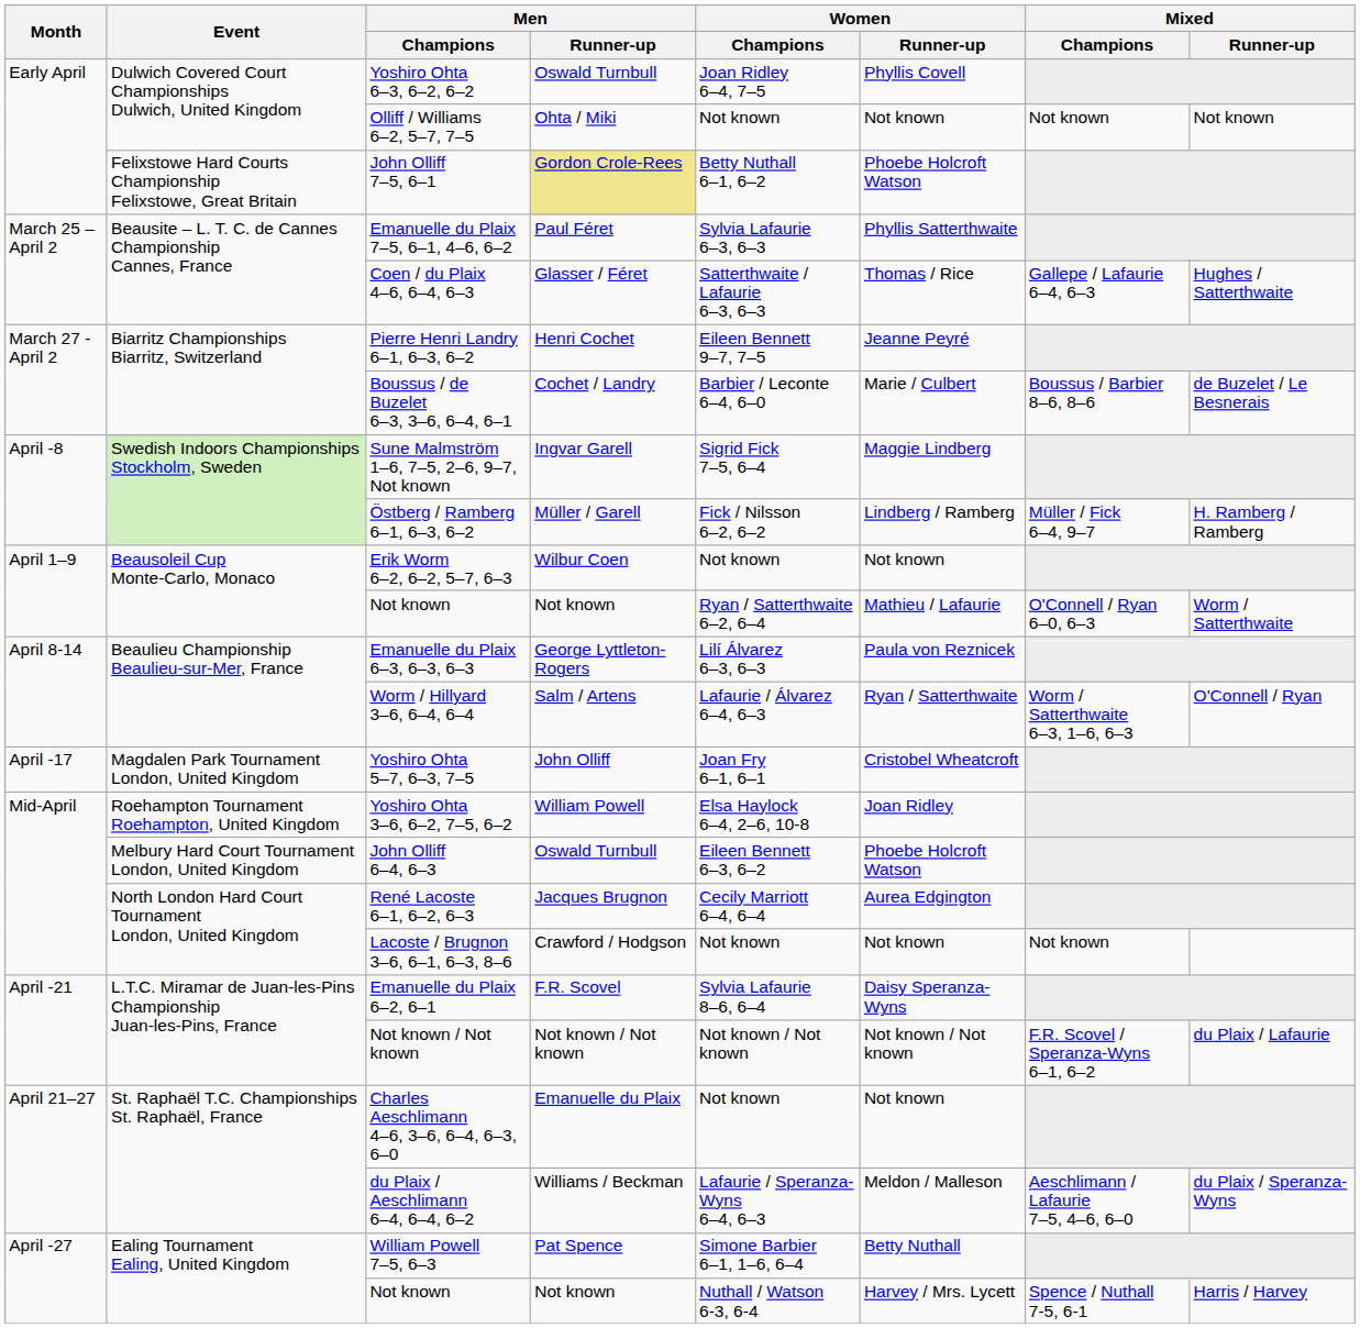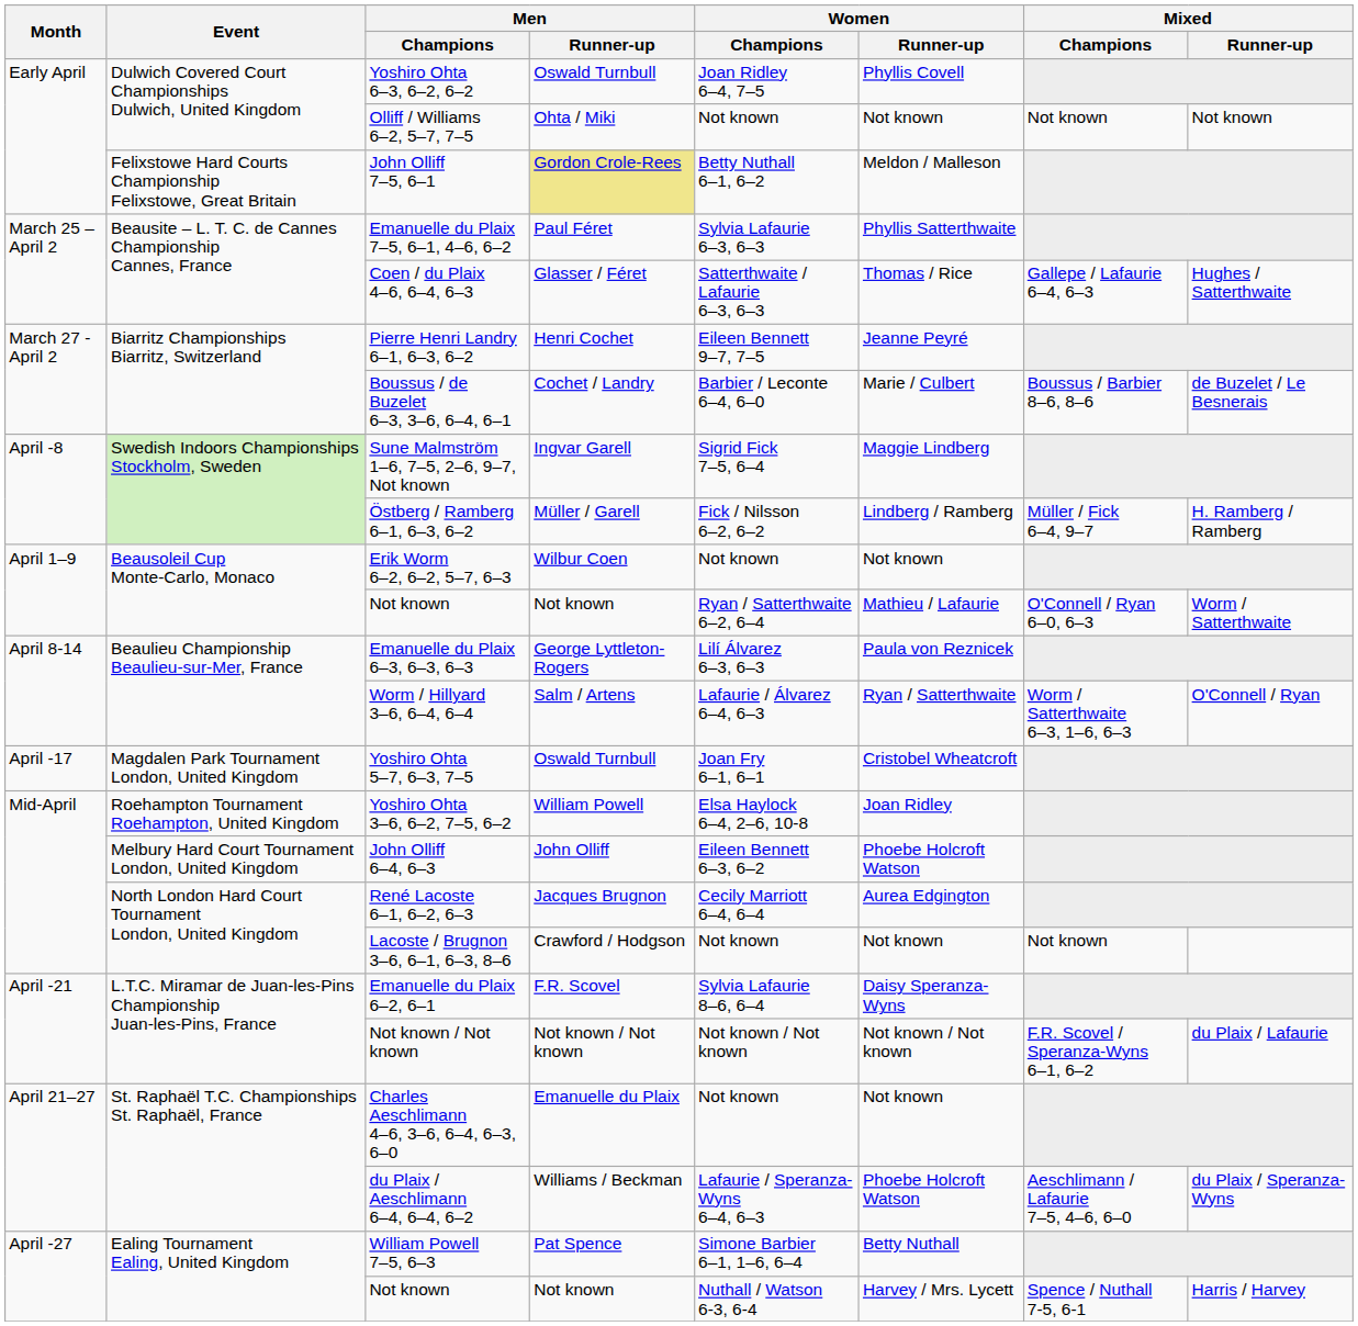 <table class="wikitable" style="font-size:85%;">
 <tr>
 <th rowspan="2" style="width:75px;">Month</th>
 <th rowspan="2" style="width:200px;">Event</th>
 <th colspan="2" style="width:250px;">Men</th>
 <th colspan="2" style="width:250px;">Women</th>
 <th colspan="2" style="width:250px;">Mixed</th>
 </tr>
 <tr>
 <th style="width:125px;">Champions</th>
 <th style="width:125px;">Runner-up</th>
 <th style="width:125px;">Champions</th>
 <th style="width:125px;">Runner-up</th>
 <th style="width:125px;">Champions</th>
 <th style="width:125px;">Runner-up</th>
 </tr>
 <tr valign=top>
 <td rowspan=3>Early April</td>
 <td rowspan="2">Dulwich Covered Court Championships<br> Dulwich, United Kingdom</td>
 <td> <a href='#'>Yoshiro Ohta</a><br>6–3, 6–2, 6–2</td>
 <td> <a href='#'>Oswald Turnbull</a></td>
 <td> <a href='#'>Joan Ridley</a><br>6–4, 7–5</td>
 <td> <a href='#'>Phyllis Covell</a></td>
 <td style="background:#ededed;" colspan="2"></td>
 </tr>
 <tr valign=top>
 <td> <a href='#'>Olliff</a> / Williams<br>6–2, 5–7, 7–5</td>
 <td> <a href='#'>Ohta</a> /  <a href='#'>Miki</a></td>
 <td>Not known</td>
 <td>Not known</td>
 <td>Not known</td>
 <td>Not known</td>
 </tr>
 <tr valign=top>
 <td>Felixstowe Hard Courts Championship<br> Felixstowe, Great Britain</td>
 <td> <a href='#'>John Olliff</a><br>7–5, 6–1</td>
 <td style="background: khaki;"> <a href='#'>Gordon Crole-Rees</a></td>
 <td> <a href='#'>Betty Nuthall</a><br>6–1, 6–2</td>
-<td> <a href='#'>Phoebe Holcroft Watson</a></td>
+<td>Meldon / Malleson</td>
 <td style="background:#ededed;" colspan="2"></td>
 </tr>
 <tr valign=top>
 <td rowspan=2>March 25 – April 2</td>
 <td rowspan="2">Beausite – L. T. C. de Cannes Championship<br> Cannes, France</td>
 <td> <a href='#'>Emanuelle du Plaix</a><br>7–5, 6–1, 4–6, 6–2</td>
 <td> <a href='#'>Paul Féret</a></td>
 <td> <a href='#'>Sylvia Lafaurie</a><br>6–3, 6–3</td>
 <td> <a href='#'>Phyllis Satterthwaite</a></td>
 <td style="background:#ededed;" colspan="2"></td>
 </tr>
 <tr valign=top>
 <td> <a href='#'>Coen</a> /  <a href='#'>du Plaix</a><br>4–6, 6–4, 6–3</td>
 <td> <a href='#'>Glasser</a> /  <a href='#'>Féret</a></td>
 <td> <a href='#'>Satterthwaite</a> /  <a href='#'>Lafaurie</a><br>6–3, 6–3</td>
 <td> <a href='#'>Thomas</a> / Rice</td>
 <td> <a href='#'>Gallepe</a> / <a href='#'>Lafaurie</a><br>6–4, 6–3</td>
 <td> <a href='#'>Hughes</a> /   <a href='#'>Satterthwaite</a></td>
 </tr>
 <tr valign=top>
 <td rowspan=2>March 27 -April 2</td>
 <td rowspan="2">Biarritz Championships<br> Biarritz, Switzerland</td>
 <td> <a href='#'>Pierre Henri Landry</a><br>6–1, 6–3, 6–2</td>
 <td> <a href='#'>Henri Cochet</a></td>
 <td> <a href='#'>Eileen Bennett</a><br>9–7, 7–5</td>
 <td> <a href='#'>Jeanne Peyré</a></td>
 <td style="background:#ededed;" colspan="2"></td>
 </tr>
 <tr valign=top>
 <td> <a href='#'>Boussus</a> /  <a href='#'>de Buzelet</a><br>6–3, 3–6, 6–4, 6–1</td>
 <td> <a href='#'>Cochet</a>  /  <a href='#'>Landry</a></td>
 <td> <a href='#'>Barbier</a> /  Leconte <br>6–4, 6–0</td>
 <td>Marie /  <a href='#'>Culbert</a></td>
 <td> <a href='#'>Boussus</a>  /  <a href='#'>Barbier</a><br>8–6, 8–6</td>
 <td> <a href='#'>de Buzelet</a> /  <a href='#'>Le Besnerais</a></td>
 </tr>
 <tr valign=top>
 <td rowspan=2>April -8</td>
 <td rowspan=2 style="background:#d0f0c0">Swedish Indoors Championships<br><a href='#'>Stockholm</a>, Sweden</td>
 <td> <a href='#'>Sune Malmström</a><br>1–6, 7–5, 2–6, 9–7, Not known</td>
 <td> <a href='#'>Ingvar Garell</a></td>
 <td> <a href='#'>Sigrid Fick</a><br>7–5, 6–4</td>
 <td> <a href='#'>Maggie Lindberg</a></td>
 <td style="background:#ededed;" colspan="2"></td>
 </tr>
 <tr valign=top>
 <td> <a href='#'>Östberg</a> /  <a href='#'>Ramberg</a><br>6–1, 6–3, 6–2</td>
 <td> <a href='#'>Müller</a> /  <a href='#'>Garell</a></td>
 <td> <a href='#'>Fick</a> / Nilsson<br>6–2, 6–2</td>
 <td> <a href='#'>Lindberg</a> /  Ramberg</td>
 <td> <a href='#'>Müller</a> /  <a href='#'>Fick</a><br>6–4, 9–7</td>
 <td> <a href='#'>H. Ramberg</a> /  Ramberg</td>
 </tr>
 <tr valign=top>
 <td rowspan=2>April 1–9</td>
 <td rowspan="2"><a href='#'>Beausoleil Cup</a><br> Monte-Carlo, Monaco</td>
 <td> <a href='#'>Erik Worm</a><br>6–2, 6–2, 5–7, 6–3</td>
 <td> <a href='#'>Wilbur Coen</a></td>
 <td>Not known</td>
 <td>Not known</td>
 <td style="background:#ededed;" colspan="2"></td>
 </tr>
 <tr valign=top>
 <td>Not known</td>
 <td>Not known</td>
 <td> <a href='#'>Ryan</a> /  <a href='#'>Satterthwaite</a><br>6–2, 6–4</td>
 <td> <a href='#'>Mathieu</a> /  <a href='#'>Lafaurie</a></td>
 <td> <a href='#'>O'Connell</a> /  <a href='#'>Ryan</a><br>6–0, 6–3</td>
 <td> <a href='#'>Worm</a> /  <a href='#'>Satterthwaite</a></td>
 </tr>
 <tr valign=top>
 <td rowspan=2>April 8-14 </td>
 <td rowspan="2">Beaulieu Championship<br> <a href='#'>Beaulieu-sur-Mer</a>, France</td>
 <td> <a href='#'>Emanuelle du Plaix</a><br>6–3, 6–3, 6–3</td>
 <td> <a href='#'>George Lyttleton-Rogers</a></td>
 <td> <a href='#'>Lilí Álvarez</a><br>6–3, 6–3</td>
 <td> <a href='#'>Paula von Reznicek</a></td>
 <td style="background:#ededed;" colspan="2"></td>
 </tr>
 <tr valign=top>
 <td> <a href='#'>Worm</a> /  <a href='#'>Hillyard</a><br>3–6, 6–4, 6–4</td>
 <td> <a href='#'>Salm</a> /  <a href='#'>Artens</a></td>
 <td> <a href='#'>Lafaurie</a> /  <a href='#'>Álvarez</a><br>6–4, 6–3</td>
 <td> <a href='#'>Ryan</a> /  <a href='#'>Satterthwaite</a></td>
 <td> <a href='#'>Worm</a> /  <a href='#'>Satterthwaite</a><br>6–3, 1–6, 6–3</td>
 <td> <a href='#'>O'Connell</a> /  <a href='#'>Ryan</a></td>
 </tr>
 <tr valign=top>
 <td>April -17</td>
 <td>Magdalen Park Tournament<br> London, United Kingdom</td>
 <td> <a href='#'>Yoshiro Ohta</a><br>5–7, 6–3, 7–5</td>
-<td> <a href='#'>John Olliff</a></td>
+<td> <a href='#'>Oswald Turnbull</a></td>
 <td> <a href='#'>Joan Fry</a><br>6–1, 6–1</td>
 <td> <a href='#'>Cristobel Wheatcroft</a></td>
 <td style="background:#ededed;" colspan="2"></td>
 </tr>
 <tr valign=top>
 <td rowspan="4">Mid-April</td>
 <td>Roehampton Tournament<br> <a href='#'>Roehampton</a>, United Kingdom</td>
 <td> <a href='#'>Yoshiro Ohta</a><br>3–6, 6–2, 7–5, 6–2</td>
 <td> <a href='#'>William Powell</a></td>
 <td> <a href='#'>Elsa Haylock</a><br>6–4, 2–6, 10-8</td>
 <td> <a href='#'>Joan Ridley</a></td>
 <td style="background:#ededed;" colspan="2"></td>
 </tr>
 <tr valign=top>
 <td>Melbury Hard Court Tournament<br> London, United Kingdom</td>
 <td> <a href='#'>John Olliff</a><br>6–4, 6–3</td>
-<td> <a href='#'>Oswald Turnbull</a></td>
+<td> <a href='#'>John Olliff</a></td>
 <td> <a href='#'>Eileen Bennett</a><br>6–3, 6–2</td>
 <td> <a href='#'>Phoebe Holcroft Watson</a></td>
 <td style="background:#ededed;" colspan="2"></td>
 </tr>
 <tr valign=top>
 <td rowspan="2">North London Hard Court Tournament<br> London, United Kingdom</td>
 <td> <a href='#'>René Lacoste</a><br>6–1, 6–2, 6–3</td>
 <td> <a href='#'>Jacques Brugnon</a></td>
 <td> <a href='#'>Cecily Marriott</a><br>6–4, 6–4</td>
 <td> <a href='#'>Aurea Edgington</a></td>
 <td style="background:#ededed;" colspan="2"></td>
 </tr>
 <tr valign=top>
 <td> <a href='#'>Lacoste</a> /  <a href='#'>Brugnon</a><br>3–6, 6–1, 6–3, 8–6</td>
 <td>Crawford / Hodgson</td>
 <td>Not known</td>
 <td>Not known</td>
 <td>Not known</td>
 <td></td>
 </tr>
 <tr valign=top>
 <td rowspan=2>April -21</td>
 <td rowspan="2">L.T.C. Miramar de Juan-les-Pins Championship<br> Juan-les-Pins, France</td>
 <td> <a href='#'>Emanuelle du Plaix</a><br>6–2, 6–1</td>
 <td> <a href='#'>F.R. Scovel</a></td>
 <td> <a href='#'>Sylvia Lafaurie</a><br>8–6, 6–4</td>
 <td> <a href='#'>Daisy Speranza-Wyns</a></td>
 <td style="background:#ededed;" colspan="2"></td>
 </tr>
 <tr valign=top>
 <td>Not known / Not known<br></td>
 <td>Not known / Not known</td>
 <td>Not known / Not known<br></td>
 <td>Not known / Not known</td>
 <td> <a href='#'>F.R. Scovel</a> /  <a href='#'>Speranza-Wyns</a><br>6–1, 6–2</td>
 <td> <a href='#'>du Plaix</a> /  <a href='#'>Lafaurie</a></td>
 </tr>
 <tr valign=top>
 <td rowspan=2>April 21–27</td>
 <td rowspan="2">St. Raphaël T.C. Championships<br> St. Raphaël, France</td>
 <td> <a href='#'>Charles Aeschlimann</a><br>4–6, 3–6, 6–4, 6–3, 6–0</td>
 <td> <a href='#'>Emanuelle du Plaix</a></td>
 <td>Not known<br></td>
 <td>Not known</td>
 <td style="background:#ededed;" colspan="2"></td>
 </tr>
 <tr valign=top>
 <td> <a href='#'>du Plaix</a> /  <a href='#'>Aeschlimann</a><br>6–4, 6–4, 6–2</td>
 <td>Williams / Beckman</td>
 <td> <a href='#'>Lafaurie</a> /  <a href='#'>Speranza-Wyns</a><br>6–4, 6–3</td>
-<td>Meldon / Malleson</td>
+<td> <a href='#'>Phoebe Holcroft Watson</a></td>
 <td> <a href='#'>Aeschlimann</a> /  <a href='#'>Lafaurie</a><br>7–5, 4–6, 6–0</td>
 <td> <a href='#'>du Plaix</a> /  <a href='#'>Speranza-Wyns</a></td>
 </tr>
 <tr valign=top>
 <td rowspan=2>April -27</td>
 <td rowspan=2>Ealing Tournament<br> <a href='#'>Ealing</a>, United Kingdom</td>
 <td> <a href='#'>William Powell</a><br>7–5, 6–3</td>
 <td> <a href='#'>Pat Spence</a></td>
 <td> <a href='#'>Simone Barbier</a><br>6–1, 1–6, 6–4</td>
 <td> <a href='#'>Betty Nuthall</a></td>
 <td style="background:#ededed;" colspan="2"></td>
 </tr>
 <tr valign=top>
 <td>Not known</td>
 <td>Not known</td>
 <td> <a href='#'>Nuthall</a> /  <a href='#'>Watson</a> <br>6-3, 6-4</td>
 <td> <a href='#'>Harvey</a> /  Mrs. Lycett</td>
 <td> <a href='#'>Spence</a> /  <a href='#'>Nuthall</a><br>7-5, 6-1</td>
 <td> <a href='#'>Harris</a> /  <a href='#'>Harvey</a></td>
 </tr>
 </table>
